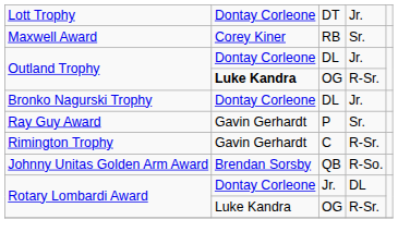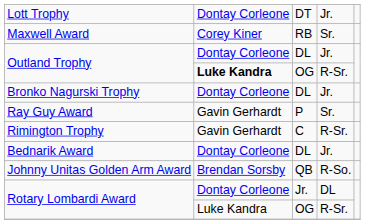 <table class="wikitable">
 <tr>
 <td><a href='#'>Lott Trophy</a></td>
 <td><a href='#'>Dontay Corleone</a></td>
 <td>DT</td>
 <td>Jr.</td>
 <td></td>
 </tr>
 <tr>
 <td><a href='#'>Maxwell Award</a></td>
 <td><a href='#'>Corey Kiner</a></td>
 <td>RB</td>
 <td>Sr.</td>
 <td></td>
 </tr>
 <tr>
 <td rowspan=2><a href='#'>Outland Trophy</a></td>
 <td><a href='#'>Dontay Corleone</a></td>
 <td>DL</td>
 <td>Jr.</td>
 <td rowspan=2></td>
 </tr>
 <tr>
 <td><strong>Luke Kandra</strong></td>
 <td>OG</td>
 <td>R-Sr.</td>
 </tr>
 <tr>
 <td><a href='#'>Bronko Nagurski Trophy</a></td>
 <td><a href='#'>Dontay Corleone</a></td>
 <td>DL</td>
 <td>Jr.</td>
 <td></td>
 </tr>
 <tr>
 <td><a href='#'>Ray Guy Award</a></td>
 <td>Gavin Gerhardt</td>
 <td>P</td>
 <td>Sr.</td>
 <td></td>
 </tr>
 <tr>
 <td><a href='#'>Rimington Trophy</a></td>
 <td>Gavin Gerhardt</td>
 <td>C</td>
 <td>R-Sr.</td>
 <td></td>
 </tr>
 <tr>
+<td><a href='#'>Bednarik Award</a></td>
+<td><a href='#'>Dontay Corleone</a></td>
+<td>DL</td>
+<td>Jr.</td>
+<td></td>
+</tr>
+<tr>
 <td><a href='#'>Johnny Unitas Golden Arm Award</a></td>
 <td><a href='#'>Brendan Sorsby</a></td>
 <td>QB</td>
 <td>R-So.</td>
 <td></td>
 </tr>
 <tr>
 <td rowspan=2><a href='#'>Rotary Lombardi Award</a></td>
 <td><a href='#'>Dontay Corleone</a></td>
 <td>Jr.</td>
 <td>DL</td>
 <td rowspan=2></td>
 </tr>
 <tr>
 <td>Luke Kandra</td>
 <td>OG</td>
 <td>R-Sr.</td>
 </tr>
 <tr>
 </tr>
 </table>
